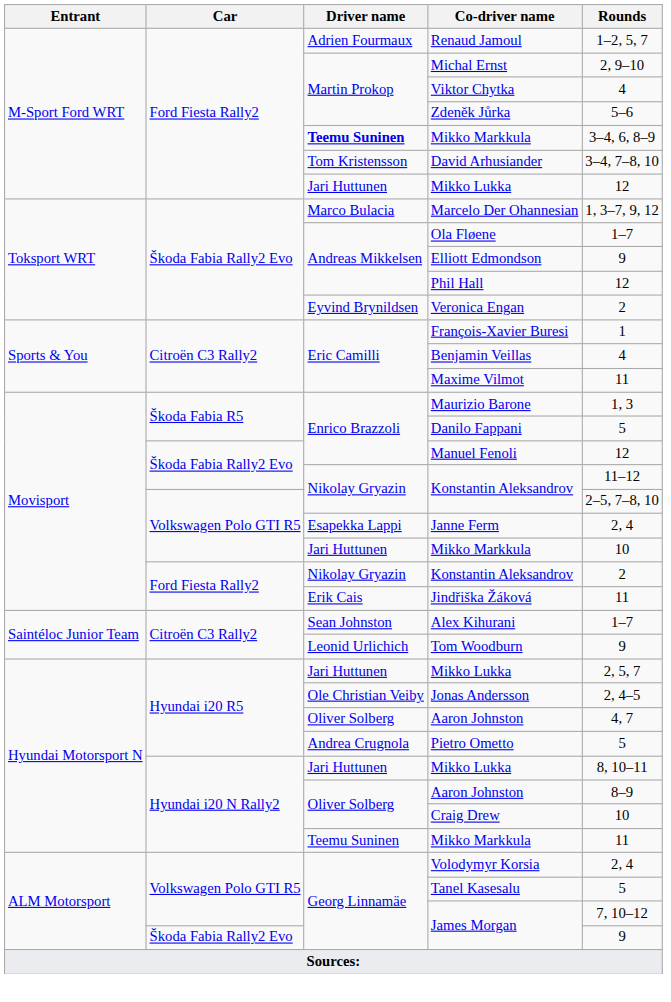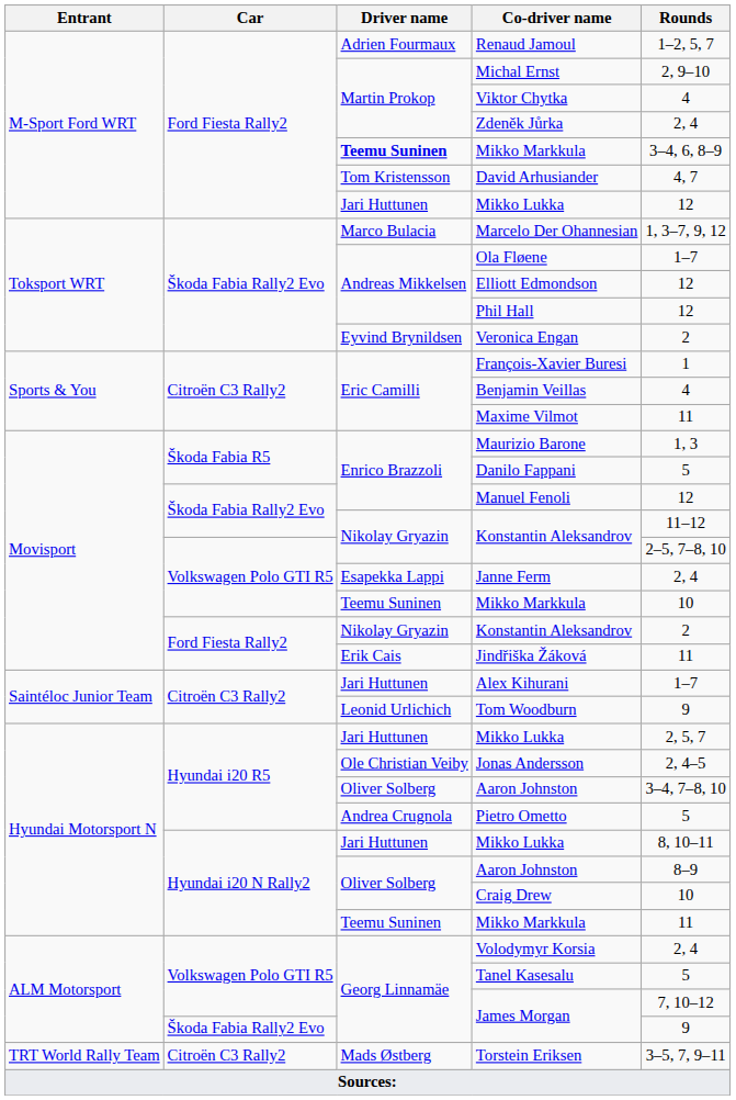 <table class="wikitable" style="font-size: 85%;">
 <tr>
 <th>Entrant</th>
 <th>Car</th>
 <th>Driver name</th>
 <th nowrap>Co-driver name</th>
 <th>Rounds</th>
 </tr>
 <tr>
 <td rowspan="7" nowrap> <a href='#'>M-Sport Ford WRT</a></td>
 <td rowspan="7" nowrap><a href='#'>Ford Fiesta Rally2</a></td>
 <td nowrap> <a href='#'>Adrien Fourmaux</a></td>
 <td> <a href='#'>Renaud Jamoul</a></td>
 <td align="center">1–2, 5, 7</td>
 </tr>
 <tr>
 <td rowspan="3"> <a href='#'>Martin Prokop</a></td>
 <td> <a href='#'>Michal Ernst</a></td>
 <td align="center">2, 9–10</td>
 </tr>
 <tr>
 <td> <a href='#'>Viktor Chytka</a></td>
 <td align="center">4</td>
 </tr>
 <tr>
 <td> <a href='#'>Zdeněk Jůrka</a></td>
-<td align="center">5–6</td>
+<td align="center">2, 4</td>
 </tr>
 <tr>
 <td><strong> <a href='#'>Teemu Suninen</a></strong></td>
 <td> <a href='#'>Mikko Markkula</a></td>
 <td align="center">3–4, 6, 8–9</td>
 </tr>
 <tr>
 <td> <a href='#'>Tom Kristensson</a></td>
 <td> <a href='#'>David Arhusiander</a></td>
-<td align="center">3–4, 7–8, 10</td>
+<td align="center">4, 7</td>
 </tr>
 <tr>
 <td> <a href='#'>Jari Huttunen</a></td>
 <td> <a href='#'>Mikko Lukka</a></td>
 <td align="center">12</td>
 </tr>
 <tr>
 <td rowspan="5"> <a href='#'>Toksport WRT</a></td>
 <td rowspan="5" nowrap><a href='#'>Škoda Fabia Rally2 Evo</a></td>
 <td nowrap> <a href='#'>Marco Bulacia</a></td>
 <td nowrap> <a href='#'>Marcelo Der Ohannesian</a></td>
 <td align="center">1, 3–7, 9, 12</td>
 </tr>
 <tr>
 <td rowspan="3"> <a href='#'>Andreas Mikkelsen</a></td>
 <td> <a href='#'>Ola Fløene</a></td>
 <td align="center">1–7</td>
 </tr>
 <tr>
 <td> <a href='#'>Elliott Edmondson</a></td>
-<td align="center">9</td>
+<td align="center">12</td>
 </tr>
 <tr>
 <td> <a href='#'>Phil Hall</a></td>
 <td align="center">12</td>
 </tr>
 <tr>
 <td> <a href='#'>Eyvind Brynildsen</a></td>
 <td> <a href='#'>Veronica Engan</a></td>
 <td align="center">2</td>
 </tr>
 <tr>
 <td rowspan="3"> <a href='#'>Sports & You</a></td>
 <td rowspan="3"><a href='#'>Citroën C3 Rally2</a></td>
 <td rowspan="3"> <a href='#'>Eric Camilli</a></td>
 <td> <a href='#'>François-Xavier Buresi</a></td>
 <td align="center">1</td>
 </tr>
 <tr>
 <td> <a href='#'>Benjamin Veillas</a></td>
 <td align="center">4</td>
 </tr>
 <tr>
 <td> <a href='#'>Maxime Vilmot</a></td>
 <td align="center">11</td>
 </tr>
 <tr>
 <td rowspan="9"> <a href='#'>Movisport</a></td>
 <td rowspan="2"><a href='#'>Škoda Fabia R5</a></td>
 <td rowspan="3"> <a href='#'>Enrico Brazzoli</a></td>
 <td> <a href='#'>Maurizio Barone</a></td>
 <td align="center">1, 3</td>
 </tr>
 <tr>
 <td> <a href='#'>Danilo Fappani</a></td>
 <td align="center">5</td>
 </tr>
 <tr>
 <td rowspan="2"><a href='#'>Škoda Fabia Rally2 Evo</a></td>
 <td> <a href='#'>Manuel Fenoli</a></td>
 <td align="center">12</td>
 </tr>
 <tr>
 <td rowspan="2"> <a href='#'>Nikolay Gryazin</a></td>
 <td rowspan="2"> <a href='#'>Konstantin Aleksandrov</a></td>
 <td align="center">11–12</td>
 </tr>
 <tr>
 <td rowspan="3" nowrap><a href='#'>Volkswagen Polo GTI R5</a></td>
 <td align="center">2–5, 7–8, 10</td>
 </tr>
 <tr>
 <td> <a href='#'>Esapekka Lappi</a></td>
 <td> <a href='#'>Janne Ferm</a></td>
 <td align="center">2, 4</td>
 </tr>
 <tr>
-<td> <a href='#'>Jari Huttunen</a></td>
+<td> <a href='#'>Teemu Suninen</a></td>
 <td> <a href='#'>Mikko Markkula</a></td>
 <td align="center">10</td>
 </tr>
 <tr>
 <td rowspan="2"><a href='#'>Ford Fiesta Rally2</a></td>
 <td> <a href='#'>Nikolay Gryazin</a></td>
 <td> <a href='#'>Konstantin Aleksandrov</a></td>
 <td align="center">2</td>
 </tr>
 <tr>
 <td> <a href='#'>Erik Cais</a></td>
 <td> <a href='#'>Jindřiška Žáková</a></td>
 <td align="center">11</td>
 </tr>
 <tr>
 <td rowspan="2"> <a href='#'>Saintéloc Junior Team</a></td>
 <td rowspan="2"><a href='#'>Citroën C3 Rally2</a></td>
-<td> <a href='#'>Sean Johnston</a></td>
+<td> <a href='#'>Jari Huttunen</a></td>
 <td> <a href='#'>Alex Kihurani</a></td>
 <td align="center">1–7</td>
 </tr>
 <tr>
 <td> <a href='#'>Leonid Urlichich</a></td>
 <td> <a href='#'>Tom Woodburn</a></td>
 <td align="center">9</td>
 </tr>
 <tr>
 <td rowspan="8" nowrap> <a href='#'>Hyundai Motorsport N</a></td>
 <td rowspan="4"><a href='#'>Hyundai i20 R5</a></td>
 <td> <a href='#'>Jari Huttunen</a></td>
 <td> <a href='#'>Mikko Lukka</a></td>
 <td align="center">2, 5, 7</td>
 </tr>
 <tr>
 <td> <a href='#'>Ole Christian Veiby</a></td>
 <td> <a href='#'>Jonas Andersson</a></td>
 <td align="center">2, 4–5</td>
 </tr>
 <tr>
 <td> <a href='#'>Oliver Solberg</a></td>
 <td> <a href='#'>Aaron Johnston</a></td>
-<td align="center">4, 7</td>
+<td align="center">3–4, 7–8, 10</td>
 </tr>
 <tr>
 <td> <a href='#'>Andrea Crugnola</a></td>
 <td> <a href='#'>Pietro Ometto</a></td>
 <td align="center">5</td>
 </tr>
 <tr>
 <td rowspan="4"><a href='#'>Hyundai i20 N Rally2</a></td>
 <td> <a href='#'>Jari Huttunen</a></td>
 <td> <a href='#'>Mikko Lukka</a></td>
 <td align="center">8, 10–11</td>
 </tr>
 <tr>
 <td rowspan=2> <a href='#'>Oliver Solberg</a></td>
 <td> <a href='#'>Aaron Johnston</a></td>
 <td align="center">8–9</td>
 </tr>
 <tr>
 <td> <a href='#'>Craig Drew</a></td>
 <td align="center">10</td>
 </tr>
 <tr>
 <td> <a href='#'>Teemu Suninen</a></td>
 <td> <a href='#'>Mikko Markkula</a></td>
 <td align="center">11</td>
 </tr>
 <tr>
 <td rowspan="4"> <a href='#'>ALM Motorsport</a></td>
 <td rowspan="3"><a href='#'>Volkswagen Polo GTI R5</a></td>
 <td rowspan="4"> <a href='#'>Georg Linnamäe</a></td>
 <td> <a href='#'>Volodymyr Korsia</a></td>
 <td align="center">2, 4</td>
 </tr>
 <tr>
 <td> <a href='#'>Tanel Kasesalu</a></td>
 <td align="center">5</td>
 </tr>
 <tr>
 <td rowspan="2"> <a href='#'>James Morgan</a></td>
 <td align="center">7, 10–12</td>
 </tr>
 <tr>
 <td><a href='#'>Škoda Fabia Rally2 Evo</a></td>
 <td align="center">9</td>
 </tr>
 <tr>
+<td> <a href='#'>TRT World Rally Team</a></td>
+<td><a href='#'>Citroën C3 Rally2</a></td>
+<td> <a href='#'>Mads Østberg</a></td>
+<td> <a href='#'>Torstein Eriksen</a></td>
+<td align="center">3–5, 7, 9–11</td>
+</tr>
+<tr>
 <td colspan="5" style="background-color:#EAECF0;text-align:center"><strong>Sources:</strong></td>
 </tr>
 <tr>
 </tr>
 </table>
